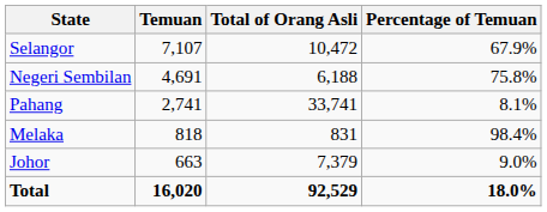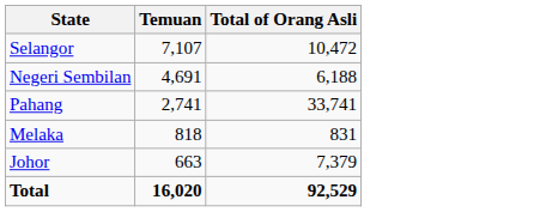 <table class="wikitable">
 <tr>
 <th>State</th>
 <th>Temuan</th>
 <th>Total of Orang Asli</th>
-<th>Percentage of Temuan</th>
 </tr>
 <tr>
 <td><a href='#'>Selangor</a></td>
 <td align=right>7,107</td>
 <td align=right>10,472</td>
-<td align=right>67.9%</td>
 </tr>
 <tr>
 <td><a href='#'>Negeri Sembilan</a></td>
 <td align=right>4,691</td>
 <td align=right>6,188</td>
-<td align=right>75.8%</td>
 </tr>
 <tr>
 <td><a href='#'>Pahang</a></td>
 <td align=right>2,741</td>
 <td align=right>33,741</td>
-<td align=right>8.1%</td>
 </tr>
 <tr>
 <td><a href='#'>Melaka</a></td>
 <td align=right>818</td>
 <td align=right>831</td>
-<td align=right>98.4%</td>
 </tr>
 <tr>
 <td><a href='#'>Johor</a></td>
 <td align=right>663</td>
 <td align=right>7,379</td>
-<td align=right>9.0%</td>
 </tr>
 <tr>
 <td><strong>Total</strong></td>
 <td align=right><strong>16,020</strong></td>
 <td align=right><strong>92,529</strong></td>
-<td align=right><strong>18.0%</strong></td>
 </tr>
 </table>
